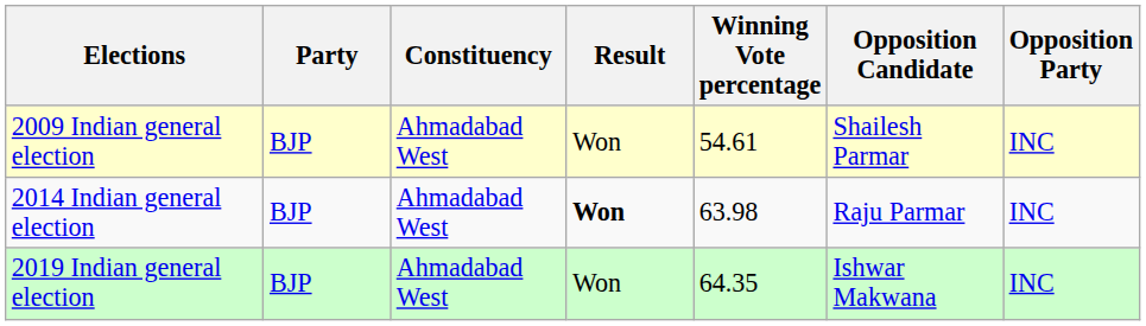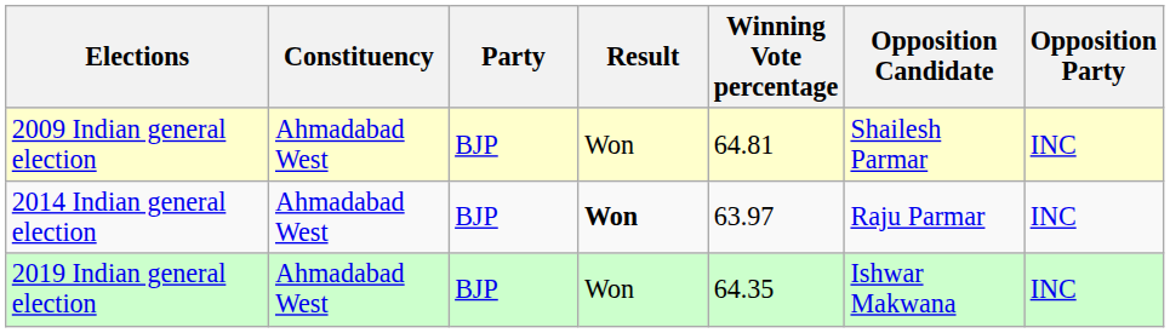 <table class="sortable wikitable">
 <tr>
 <th width="150">Elections</th>
+<th width="100">Constituency</th>
 <th width="70">Party</th>
-<th width="100">Constituency</th>
 <th width="70">Result</th>
 <th width="70">Winning Vote percentage</th>
 <th width="100">Opposition Candidate</th>
 <th width="70">Opposition Party</th>
 </tr>
 <tr style="background:#ffc;">
 <td><a href='#'>2009 Indian general election</a></td>
+<td><a href='#'>Ahmadabad West</a></td>
 <td><a href='#'>BJP</a></td>
-<td><a href='#'>Ahmadabad West</a></td>
 <td>Won</td>
-<td>54.61</td>
+<td>64.81</td>
 <td><a href='#'>Shailesh Parmar</a></td>
 <td><a href='#'>INC</a></td>
 </tr>
 <tr style="background:#gfc;">
 <td><a href='#'>2014 Indian general election</a></td>
+<td><a href='#'>Ahmadabad West</a></td>
 <td><a href='#'>BJP</a></td>
-<td><a href='#'>Ahmadabad West</a></td>
 <td><strong>Won</strong></td>
-<td>63.98</td>
+<td>63.97</td>
 <td><a href='#'>Raju Parmar</a></td>
 <td><a href='#'>INC</a></td>
 </tr>
 <tr style="background:#cfc;">
 <td><a href='#'>2019 Indian general election</a></td>
+<td><a href='#'>Ahmadabad West</a></td>
 <td><a href='#'>BJP</a></td>
-<td><a href='#'>Ahmadabad West</a></td>
 <td>Won</td>
 <td>64.35</td>
 <td><a href='#'>Ishwar Makwana</a></td>
 <td><a href='#'>INC</a></td>
 </tr>
 </table>
